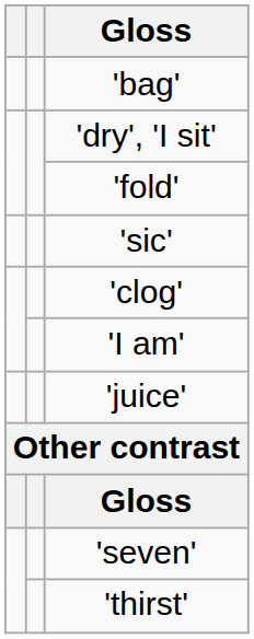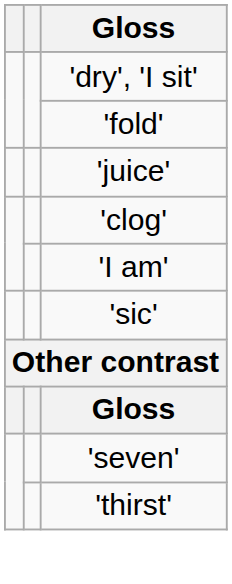 <table class="wikitable" style="text-align: center;">
 <tr>
 <th></th>
 <th></th>
 <th>Gloss</th>
-</tr>
-<tr>
-<td></td>
-<td></td>
-<td>'bag'</td>
 </tr>
 <tr>
 <td rowspan="2"></td>
 <td rowspan="2"></td>
 <td>'dry', 'I sit'</td>
 </tr>
 <tr>
 <td>'fold'</td>
 </tr>
 <tr>
 <td></td>
 <td></td>
-<td>'sic'</td>
+<td>'juice'</td>
 </tr>
 <tr>
 <td rowspan="2"></td>
 <td></td>
 <td>'clog'</td>
 </tr>
 <tr>
 <td></td>
 <td>'I am'</td>
 </tr>
 <tr>
 <td></td>
 <td></td>
-<td>'juice'</td>
+<td>'sic'</td>
 </tr>
 <tr>
 <th colspan="3">Other contrast</th>
 </tr>
 <tr>
 <th></th>
 <th></th>
 <th>Gloss</th>
 </tr>
 <tr>
 <td rowspan="2"></td>
 <td></td>
 <td>'seven'</td>
 </tr>
 <tr>
 <td></td>
 <td>'thirst'</td>
 </tr>
 </table>
